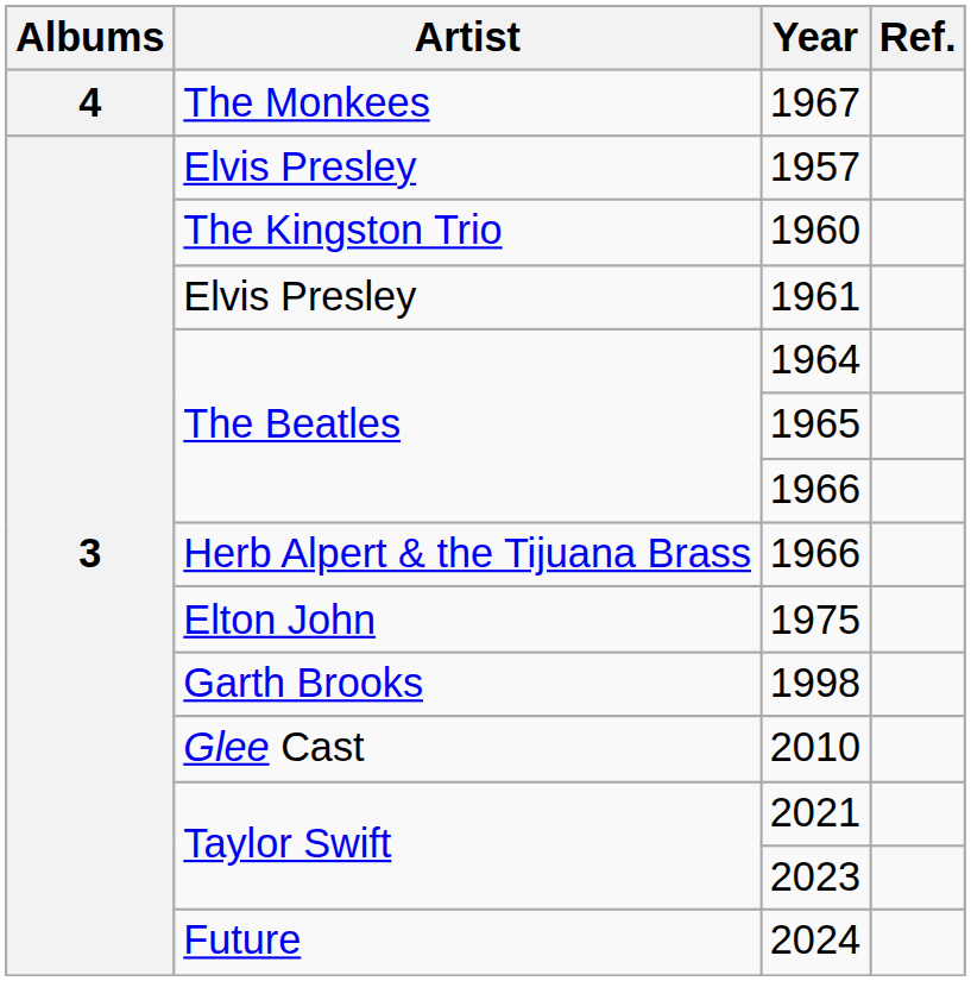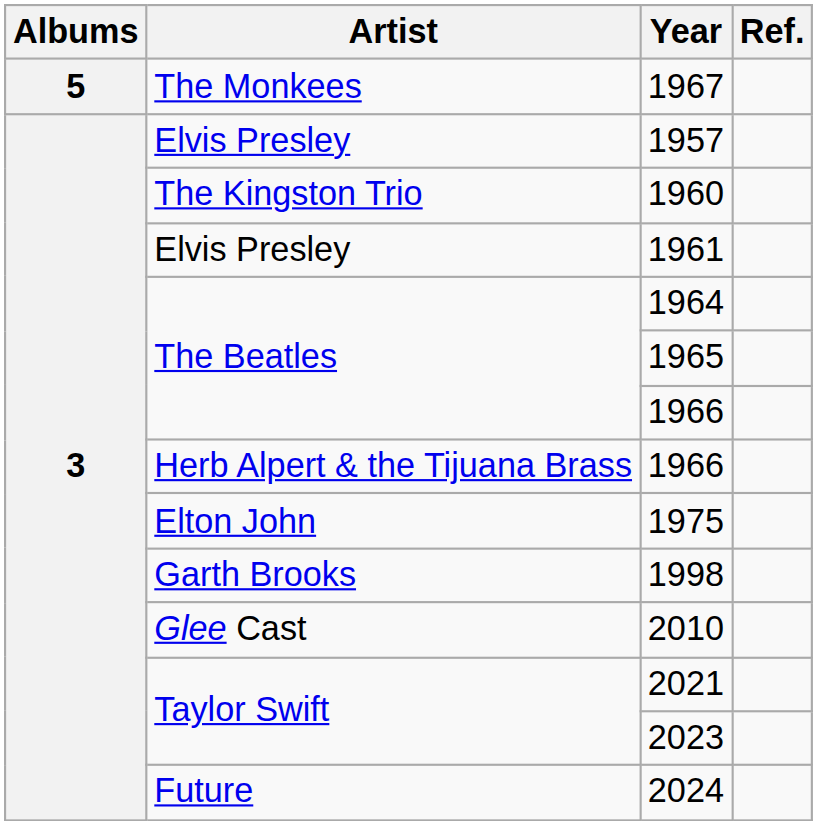 <table class="wikitable">
 <tr>
 <th scope="col">Albums</th>
 <th scope="col">Artist</th>
 <th scope="col">Year</th>
 <th scope="col">Ref.</th>
 </tr>
 <tr>
-<th scope="row">4</th>
+<th scope="row">5</th>
 <td><a href='#'>The Monkees</a></td>
 <td>1967</td>
 <td></td>
 </tr>
 <tr>
 <th rowspan="13" scope="row">3</th>
 <td><a href='#'>Elvis Presley</a></td>
 <td>1957</td>
 <td></td>
 </tr>
 <tr>
 <td><a href='#'>The Kingston Trio</a></td>
 <td>1960</td>
 <td></td>
 </tr>
 <tr>
 <td>Elvis Presley</td>
 <td>1961</td>
 <td></td>
 </tr>
 <tr>
 <td rowspan="3"><a href='#'>The Beatles</a></td>
 <td>1964</td>
 <td></td>
 </tr>
 <tr>
 <td>1965</td>
 <td></td>
 </tr>
 <tr>
 <td>1966</td>
 <td></td>
 </tr>
 <tr>
 <td><a href='#'>Herb Alpert & the Tijuana Brass</a></td>
 <td>1966</td>
 <td></td>
 </tr>
 <tr>
 <td><a href='#'>Elton John</a></td>
 <td>1975</td>
 <td></td>
 </tr>
 <tr>
 <td><a href='#'>Garth Brooks</a></td>
 <td>1998</td>
 <td></td>
 </tr>
 <tr>
 <td><em><a href='#'>Glee</a></em> Cast</td>
 <td>2010</td>
 <td></td>
 </tr>
 <tr>
 <td rowspan="2"><a href='#'>Taylor Swift</a></td>
 <td>2021</td>
 <td> </td>
 </tr>
 <tr>
 <td>2023</td>
 <td></td>
 </tr>
 <tr>
 <td><a href='#'>Future</a></td>
 <td>2024</td>
 <td></td>
 </tr>
 </table>
